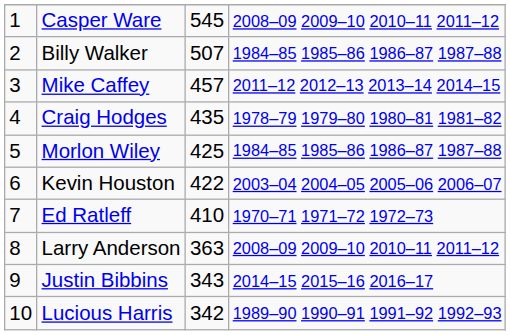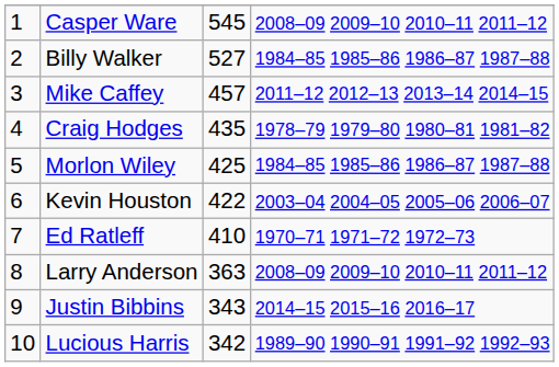 <table class="wikitable">
 <tr>
 </tr>
 <tr>
 <td>1</td>
 <td><a href='#'>Casper Ware</a></td>
 <td>545</td>
 <td style="font-size:80%;"><a href='#'>2008–09</a> <a href='#'>2009–10</a> <a href='#'>2010–11</a> <a href='#'>2011–12</a></td>
 </tr>
 <tr>
 <td>2</td>
 <td>Billy Walker</td>
-<td>507</td>
+<td>527</td>
 <td style="font-size:80%;"><a href='#'>1984–85</a> <a href='#'>1985–86</a> <a href='#'>1986–87</a> <a href='#'>1987–88</a></td>
 </tr>
 <tr>
 <td>3</td>
 <td><a href='#'>Mike Caffey</a></td>
 <td>457</td>
 <td style="font-size:80%;"><a href='#'>2011–12</a> <a href='#'>2012–13</a> <a href='#'>2013–14</a> <a href='#'>2014–15</a></td>
 </tr>
 <tr>
 <td>4</td>
 <td><a href='#'>Craig Hodges</a></td>
 <td>435</td>
 <td style="font-size:80%;"><a href='#'>1978–79</a> <a href='#'>1979–80</a> <a href='#'>1980–81</a> <a href='#'>1981–82</a></td>
 </tr>
 <tr>
 <td>5</td>
 <td><a href='#'>Morlon Wiley</a></td>
 <td>425</td>
 <td style="font-size:80%;"><a href='#'>1984–85</a> <a href='#'>1985–86</a> <a href='#'>1986–87</a> <a href='#'>1987–88</a></td>
 </tr>
 <tr>
 <td>6</td>
 <td>Kevin Houston</td>
 <td>422</td>
 <td style="font-size:80%;"><a href='#'>2003–04</a> <a href='#'>2004–05</a> <a href='#'>2005–06</a> <a href='#'>2006–07</a></td>
 </tr>
 <tr>
 <td>7</td>
 <td><a href='#'>Ed Ratleff</a></td>
 <td>410</td>
 <td style="font-size:80%;"><a href='#'>1970–71</a> <a href='#'>1971–72</a> <a href='#'>1972–73</a></td>
 </tr>
 <tr>
 <td>8</td>
 <td>Larry Anderson</td>
 <td>363</td>
 <td style="font-size:80%;"><a href='#'>2008–09</a> <a href='#'>2009–10</a> <a href='#'>2010–11</a> <a href='#'>2011–12</a></td>
 </tr>
 <tr>
 <td>9</td>
 <td><a href='#'>Justin Bibbins</a></td>
 <td>343</td>
 <td style="font-size:80%;"><a href='#'>2014–15</a> <a href='#'>2015–16</a> <a href='#'>2016–17</a></td>
 </tr>
 <tr>
 <td>10</td>
 <td><a href='#'>Lucious Harris</a></td>
 <td>342</td>
 <td style="font-size:80%;"><a href='#'>1989–90</a> <a href='#'>1990–91</a> <a href='#'>1991–92</a> <a href='#'>1992–93</a></td>
 </tr>
 </table>
